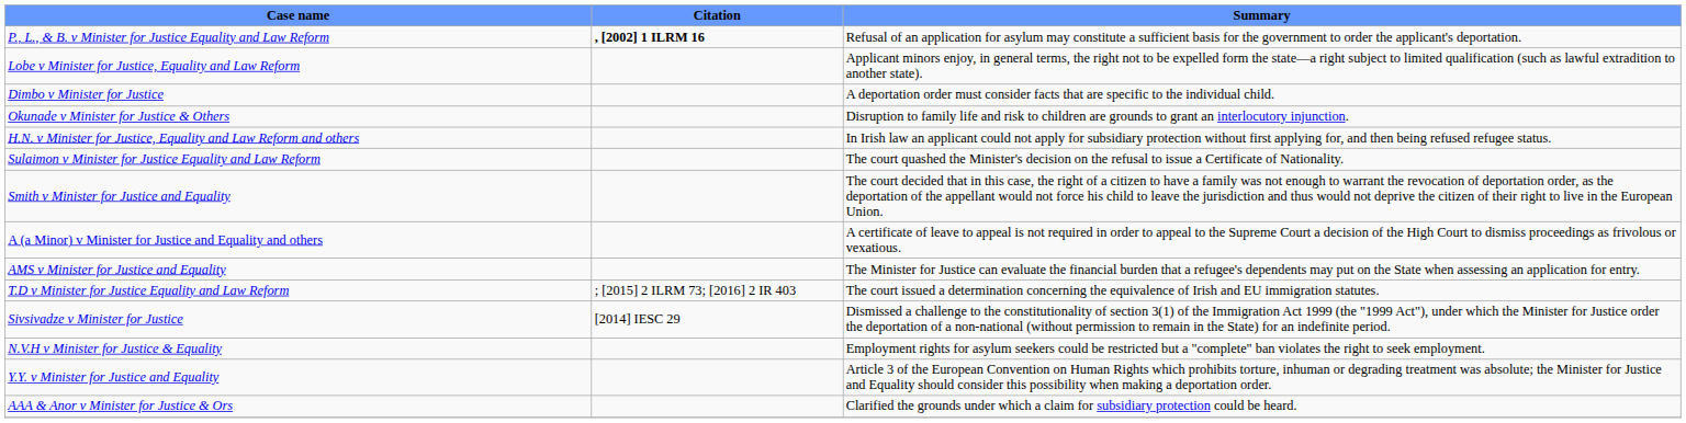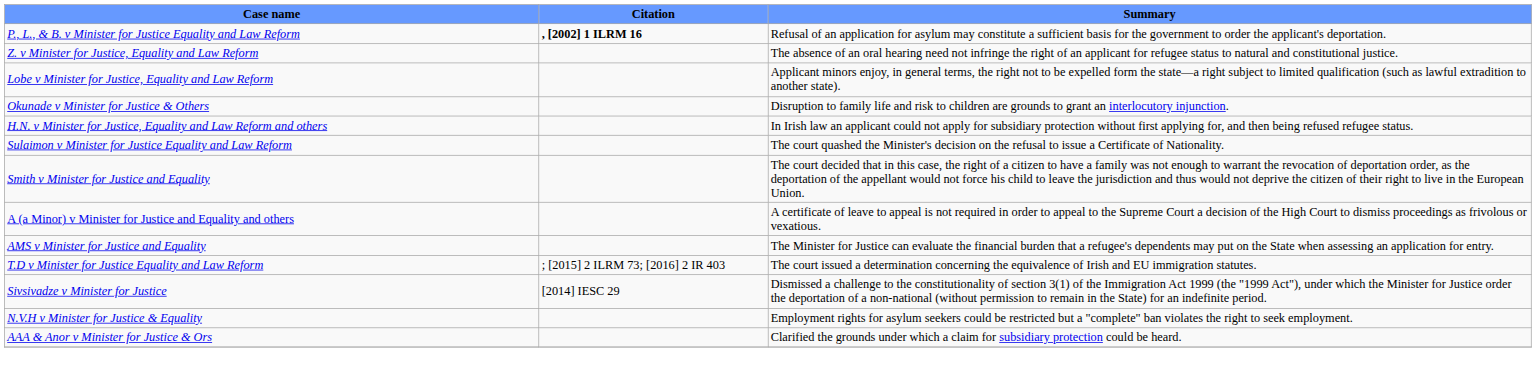 <table class="wikitable" style="margin:auto;width:100%">
 <tr>
 <th style="background:#6699FF">Case name</th>
 <th style="background:#6699FF;width:15%">Citation</th>
 <th style="background:#6699FF;width:50%">Summary</th>
 </tr>
 <tr>
 <td><em><a href='#'>P., L., & B. v Minister for Justice Equality and Law Reform</a></em></td>
 <td><strong>, [2002] 1 ILRM 16</strong></td>
 <td>Refusal of an application for asylum may constitute a sufficient basis for the government to order the applicant's deportation.</td>
 </tr>
 <tr>
+<td><em><a href='#'>Z. v Minister for Justice, Equality and Law Reform</a></em></td>
+<td></td>
+<td>The absence of an oral hearing need not infringe the right of an applicant for refugee status to natural and constitutional justice.</td>
+</tr>
+<tr>
 <td><em><a href='#'>Lobe v Minister for Justice, Equality and Law Reform</a></em></td>
 <td></td>
 <td>Applicant minors enjoy, in general terms, the right not to be expelled form the state—a right subject to limited qualification (such as lawful extradition to another state).</td>
-</tr>
-<tr>
-<td><em><a href='#'>Dimbo v Minister for Justice</a></em></td>
-<td></td>
-<td>A deportation order must consider facts that are specific to the individual child.</td>
 </tr>
 <tr>
 <td><em><a href='#'>Okunade v Minister for Justice & Others</a></em></td>
 <td></td>
 <td>Disruption to family life and risk to children are grounds to grant an <a href='#'>interlocutory injunction</a>.</td>
 </tr>
 <tr>
 <td><em><a href='#'>H.N. v Minister for Justice, Equality and Law Reform and others</a></em></td>
 <td></td>
 <td>In Irish law an applicant could not apply for subsidiary protection without first applying for, and then being refused refugee status.</td>
 </tr>
 <tr>
 <td><em><a href='#'>Sulaimon v Minister for Justice Equality and Law Reform</a></em></td>
 <td></td>
 <td>The court quashed the Minister's decision on the refusal to issue a Certificate of Nationality.</td>
 </tr>
 <tr>
 <td><em><a href='#'>Smith v Minister for Justice and Equality</a></em></td>
 <td></td>
 <td>The court decided that in this case, the right of a citizen to have a family was not enough to warrant the revocation of deportation order, as the deportation of the appellant would not force his child to leave the jurisdiction and thus would not deprive the citizen of their right to live in the European Union.</td>
 </tr>
 <tr>
 <td><a href='#'>A (a Minor) v Minister for Justice and Equality and others</a></td>
 <td></td>
 <td>A certificate of leave to appeal is not required in order to appeal to the Supreme Court a decision of the High Court to dismiss proceedings as frivolous or vexatious.</td>
 </tr>
 <tr>
 <td><em><a href='#'>AMS v Minister for Justice and Equality</a></em></td>
 <td></td>
 <td>The Minister for Justice can evaluate the financial burden that a refugee's dependents may put on the State when assessing an application for entry.</td>
 </tr>
 <tr>
 <td><em><a href='#'>T.D v Minister for Justice Equality and Law Reform</a></em></td>
 <td>; [2015] 2 ILRM 73; [2016] 2 IR 403</td>
 <td>The court issued a determination concerning the equivalence of Irish and EU immigration statutes.</td>
 </tr>
 <tr>
 <td><em><a href='#'>Sivsivadze v Minister for Justice</a></em></td>
 <td>[2014] IESC 29</td>
 <td>Dismissed a challenge to the constitutionality of section 3(1) of the Immigration Act 1999 (the "1999 Act"), under which the Minister for Justice order the deportation of a non-national (without permission to remain in the State) for an indefinite period.</td>
 </tr>
 <tr>
 <td><em><a href='#'>N.V.H v Minister for Justice & Equality</a></em></td>
 <td></td>
 <td>Employment rights for asylum seekers could be restricted but a "complete" ban violates the right to seek employment.</td>
 </tr>
 <tr>
-<td><em><a href='#'>Y.Y. v Minister for Justice and Equality</a></em></td>
-<td></td>
-<td>Article 3 of the European Convention on Human Rights which prohibits torture, inhuman or degrading treatment was absolute; the Minister for Justice and Equality should consider this possibility when making a deportation order.</td>
-</tr>
-<tr>
 <td><em><a href='#'>AAA & Anor v Minister for Justice & Ors</a></em></td>
 <td></td>
 <td>Clarified the grounds under which a claim for <a href='#'>subsidiary protection</a> could be heard.</td>
 </tr>
 <tr>
 </tr>
 </table>
